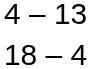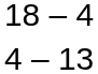 <table style="text-align:center">
 <tr>
 <th width=200></th>
 <th width=100></th>
 <th width=200></th>
 </tr>
 <tr>
+<td align=right><strong></strong></td>
+<td>18 – 4</td>
+<td align=left></td>
+</tr>
+<tr>
 <td align=right></td>
 <td>4 – 13</td>
 <td align=left><strong></strong></td>
 </tr>
-<tr>
-<td align=right><strong></strong></td>
-<td>18 – 4</td>
-<td align=left></td>
-</tr>
 </table>
